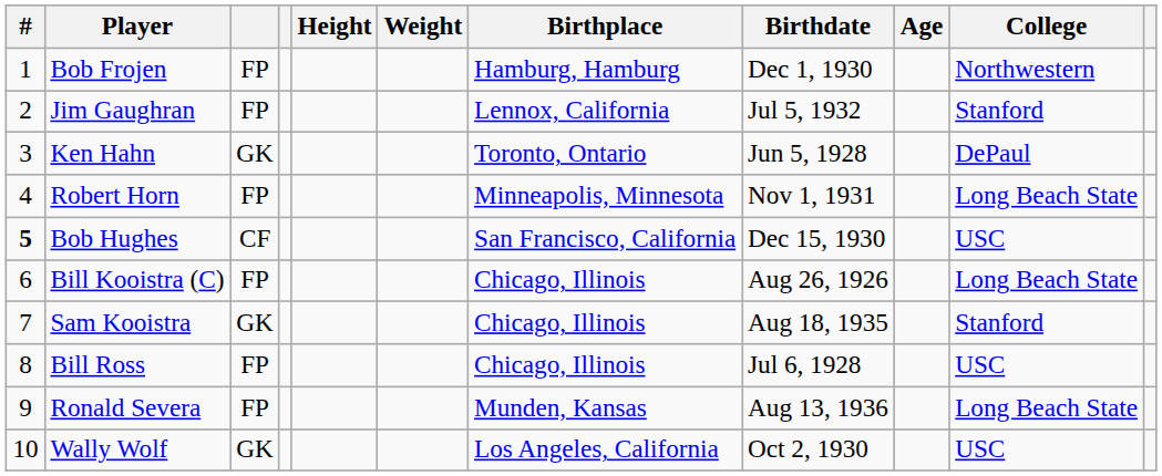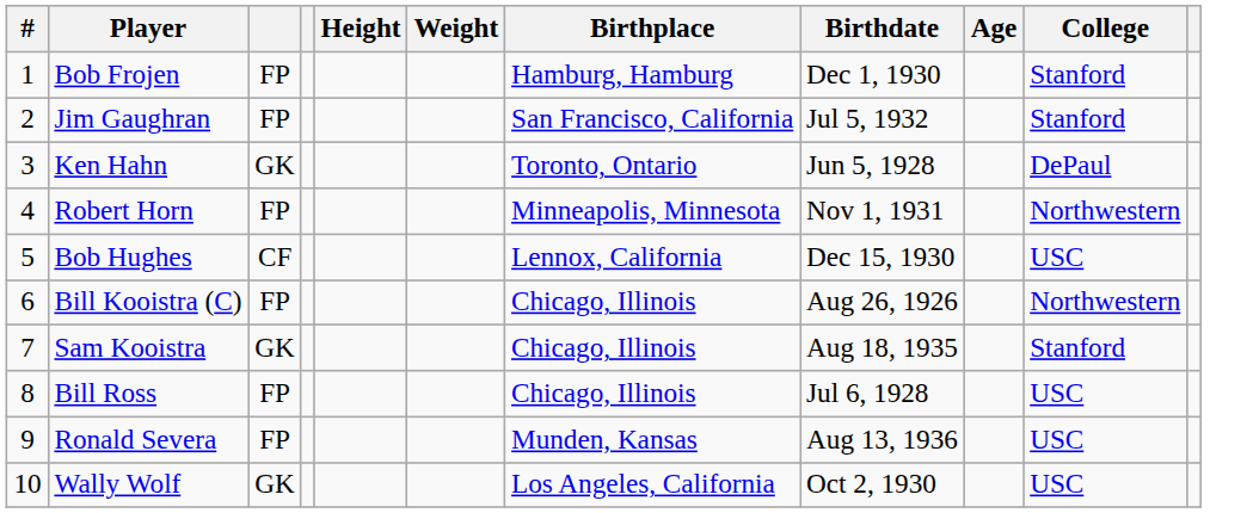 <table class="wikitable sortable" style="text-align: left; font-size: 90%; margin-left: 1em;">
 <tr>
 <th>#</th>
 <th>Player</th>
 <th></th>
 <th></th>
 <th>Height</th>
 <th>Weight</th>
 <th>Birthplace</th>
 <th>Birthdate</th>
 <th>Age</th>
 <th>College</th>
 <th></th>
 </tr>
 <tr>
 <td style="text-align: center;">1</td>
 <td data-sort-value="Frojen, Bob"><a href='#'>Bob Frojen</a></td>
 <td style="text-align: center;">FP</td>
 <td style="text-align: center;"></td>
 <td></td>
 <td></td>
 <td> <a href='#'>Hamburg, Hamburg</a></td>
 <td>Dec 1, 1930</td>
 <td></td>
-<td><a href='#'>Northwestern</a></td>
+<td><a href='#'>Stanford</a></td>
 <td></td>
 </tr>
 <tr>
 <td style="text-align: center;">2</td>
 <td data-sort-value="Gaughran, Jim"><a href='#'>Jim Gaughran</a></td>
 <td style="text-align: center;">FP</td>
 <td style="text-align: center;"></td>
 <td></td>
 <td></td>
-<td> <a href='#'>Lennox, California</a></td>
+<td> <a href='#'>San Francisco, California</a></td>
 <td>Jul 5, 1932</td>
 <td></td>
 <td><a href='#'>Stanford</a></td>
 <td></td>
 </tr>
 <tr>
 <td style="text-align: center;">3</td>
 <td data-sort-value="Hahn, Ken"><a href='#'>Ken Hahn</a></td>
 <td style="text-align: center;">GK</td>
 <td style="text-align: center;"></td>
 <td></td>
 <td></td>
 <td> <a href='#'>Toronto, Ontario</a></td>
 <td>Jun 5, 1928</td>
 <td></td>
 <td><a href='#'>DePaul</a></td>
 <td></td>
 </tr>
 <tr>
 <td style="text-align: center;">4</td>
 <td data-sort-value="Horn, Robert"><a href='#'>Robert Horn</a></td>
 <td style="text-align: center;">FP</td>
 <td style="text-align: center;"></td>
 <td></td>
 <td></td>
 <td> <a href='#'>Minneapolis, Minnesota</a></td>
 <td>Nov 1, 1931</td>
 <td></td>
-<td><a href='#'>Long Beach State</a></td>
+<td><a href='#'>Northwestern</a></td>
 <td></td>
 </tr>
 <tr>
-<td style="text-align: center;"><strong>5</strong></td>
+<td style="text-align: center;">5</td>
 <td data-sort-value="Hughes, Bob"><a href='#'>Bob Hughes</a></td>
 <td style="text-align: center;">CF</td>
 <td style="text-align: center;"></td>
 <td></td>
 <td></td>
-<td> <a href='#'>San Francisco, California</a></td>
+<td> <a href='#'>Lennox, California</a></td>
 <td>Dec 15, 1930</td>
 <td></td>
 <td><a href='#'>USC</a></td>
 <td></td>
 </tr>
 <tr>
 <td style="text-align: center;">6</td>
 <td data-sort-value="Kooistra, Bill"><a href='#'>Bill Kooistra</a> (<a href='#'>C</a>)</td>
 <td style="text-align: center;">FP</td>
 <td style="text-align: center;"></td>
 <td></td>
 <td></td>
 <td> <a href='#'>Chicago, Illinois</a></td>
 <td>Aug 26, 1926</td>
 <td></td>
-<td><a href='#'>Long Beach State</a></td>
+<td><a href='#'>Northwestern</a></td>
 <td></td>
 </tr>
 <tr>
 <td style="text-align: center;">7</td>
 <td data-sort-value="Kooistra, Sam"><a href='#'>Sam Kooistra</a></td>
 <td style="text-align: center;">GK</td>
 <td style="text-align: center;"></td>
 <td></td>
 <td></td>
 <td> <a href='#'>Chicago, Illinois</a></td>
 <td>Aug 18, 1935</td>
 <td></td>
 <td><a href='#'>Stanford</a></td>
 <td></td>
 </tr>
 <tr>
 <td style="text-align: center;">8</td>
 <td data-sort-value="Ross, Bill"><a href='#'>Bill Ross</a></td>
 <td style="text-align: center;">FP</td>
 <td style="text-align: center;"></td>
 <td></td>
 <td></td>
 <td> <a href='#'>Chicago, Illinois</a></td>
 <td>Jul 6, 1928</td>
 <td></td>
 <td><a href='#'>USC</a></td>
 <td></td>
 </tr>
 <tr>
 <td style="text-align: center;">9</td>
 <td data-sort-value="Severa, Ronald"><a href='#'>Ronald Severa</a></td>
 <td style="text-align: center;">FP</td>
 <td style="text-align: center;"></td>
 <td></td>
 <td></td>
 <td> <a href='#'>Munden, Kansas</a></td>
 <td>Aug 13, 1936</td>
 <td></td>
-<td><a href='#'>Long Beach State</a></td>
+<td><a href='#'>USC</a></td>
 <td></td>
 </tr>
 <tr>
 <td style="text-align: center;">10</td>
 <td data-sort-value="Wolf, Wally"><a href='#'>Wally Wolf</a></td>
 <td style="text-align: center;">GK</td>
 <td style="text-align: center;"></td>
 <td></td>
 <td></td>
 <td> <a href='#'>Los Angeles, California</a></td>
 <td>Oct 2, 1930</td>
 <td></td>
 <td><a href='#'>USC</a></td>
 <td></td>
 </tr>
 </table>
